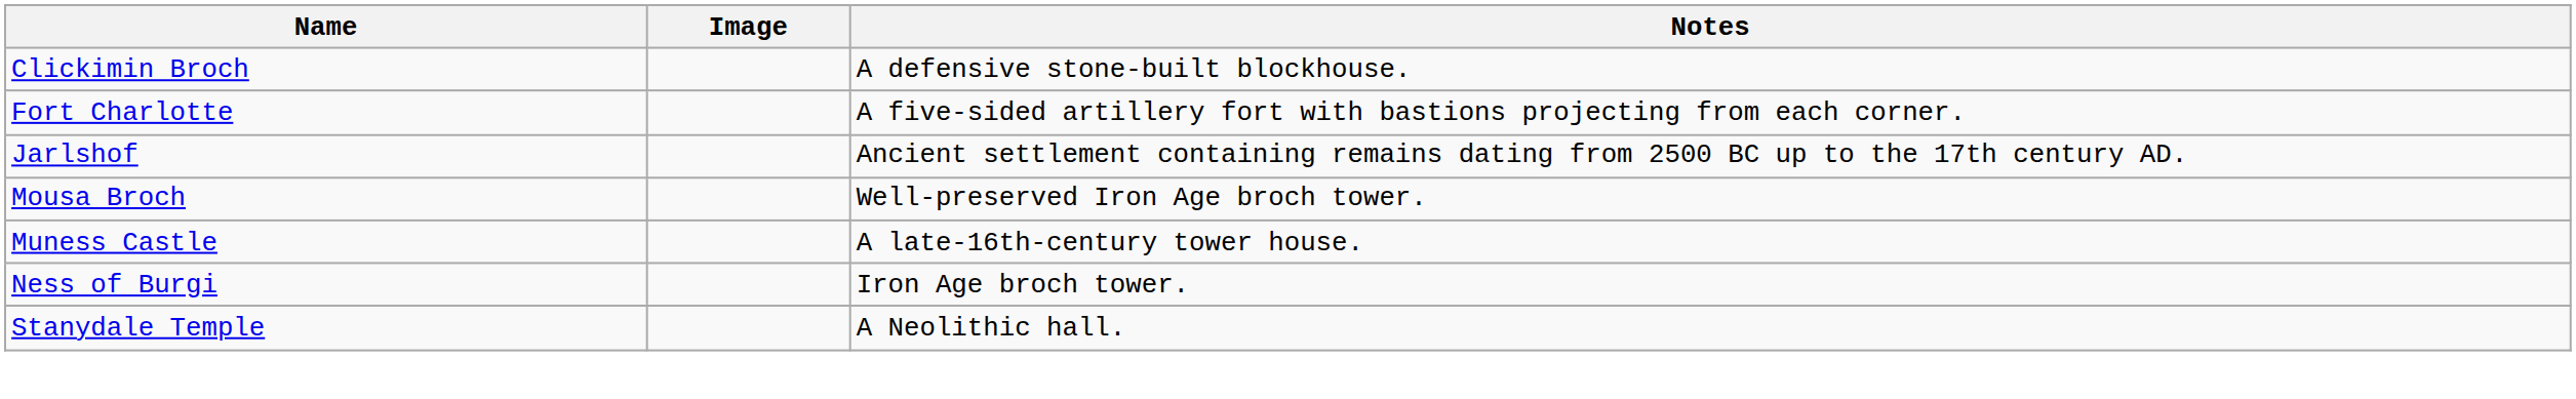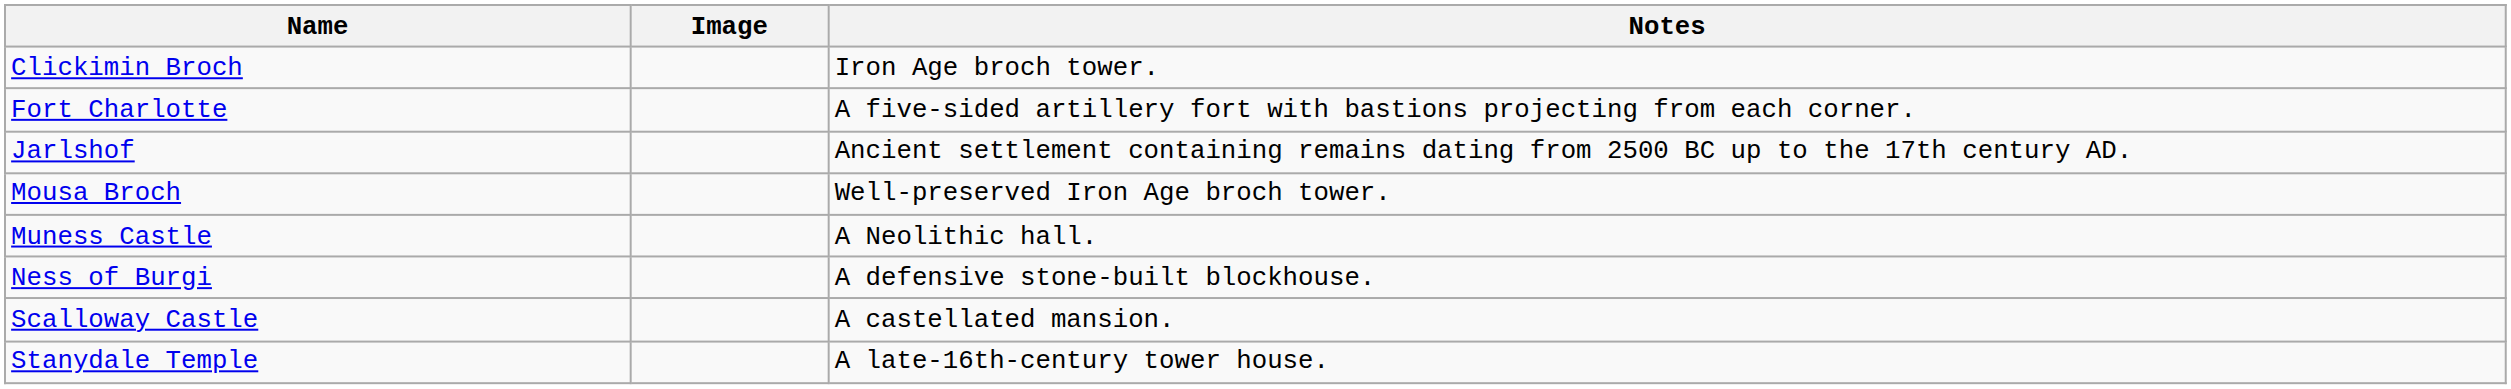 <table class="wikitable" width="100%">
 <tr>
 <th width="25%">Name<br></th>
 <th width="94px">Image</th>
 <th>Notes</th>
 </tr>
 <tr>
 <td><a href='#'>Clickimin Broch</a></td>
 <td></td>
-<td>A defensive stone-built blockhouse.</td>
+<td>Iron Age broch tower.</td>
 </tr>
 <tr>
 <td><a href='#'>Fort Charlotte</a></td>
 <td></td>
 <td>A five-sided artillery fort with bastions projecting from each corner.</td>
 </tr>
 <tr>
 <td><a href='#'>Jarlshof</a></td>
 <td></td>
 <td>Ancient settlement containing remains dating from 2500 BC up to the 17th century AD.</td>
 </tr>
 <tr>
 <td><a href='#'>Mousa Broch</a></td>
 <td></td>
 <td>Well-preserved Iron Age broch tower.</td>
 </tr>
 <tr>
 <td><a href='#'>Muness Castle</a></td>
 <td></td>
-<td>A late-16th-century tower house.</td>
+<td>A Neolithic hall.</td>
 </tr>
 <tr>
 <td><a href='#'>Ness of Burgi</a></td>
 <td></td>
-<td>Iron Age broch tower.</td>
+<td>A defensive stone-built blockhouse.</td>
+</tr>
+<tr>
+<td><a href='#'>Scalloway Castle</a></td>
+<td></td>
+<td>A castellated mansion.</td>
 </tr>
 <tr>
 <td><a href='#'>Stanydale Temple</a></td>
 <td></td>
-<td>A Neolithic hall.</td>
+<td>A late-16th-century tower house.</td>
 </tr>
 </table>
